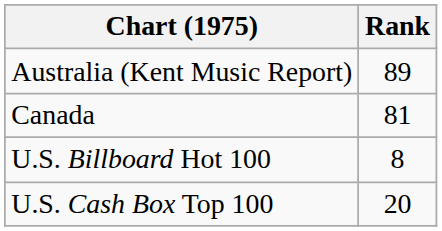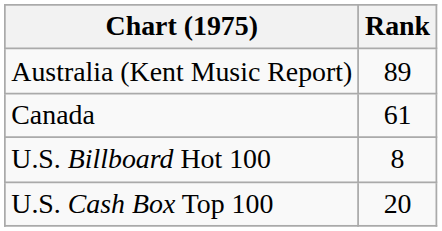 <table class="wikitable sortable">
 <tr>
 <th align="left">Chart (1975)</th>
 <th style="text-align:center;">Rank</th>
 </tr>
 <tr>
 <td>Australia (Kent Music Report)</td>
 <td style="text-align:center;">89</td>
 </tr>
 <tr>
 <td>Canada </td>
-<td style="text-align:center;">81</td>
+<td style="text-align:center;">61</td>
 </tr>
 <tr>
 <td>U.S. <em>Billboard</em> Hot 100 </td>
 <td style="text-align:center;">8</td>
 </tr>
 <tr>
 <td>U.S. <em>Cash Box</em> Top 100 </td>
 <td style="text-align:center;">20</td>
 </tr>
 </table>
